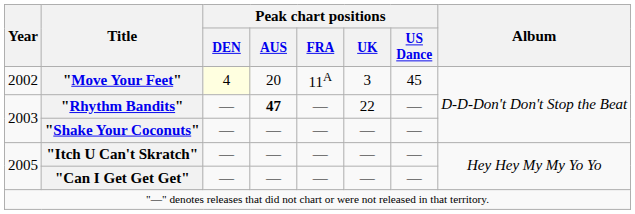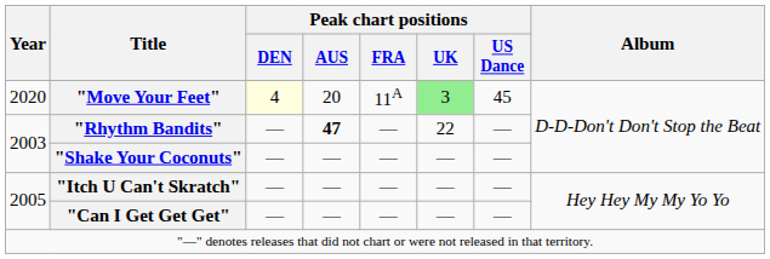 <table class="wikitable plainrowheaders" style="text-align:center;">
 <tr>
 <th rowspan="2">Year</th>
 <th rowspan="2">Title</th>
 <th colspan="5">Peak chart positions</th>
 <th rowspan="2">Album</th>
 </tr>
 <tr>
 <th style="width:3em;font-size:90%"><a href='#'>DEN</a><br></th>
 <th style="width:3em;font-size:90%"><a href='#'>AUS</a><br></th>
 <th style="width:3em;font-size:90%"><a href='#'>FRA</a><br></th>
 <th style="width:3em;font-size:90%"><a href='#'>UK</a><br></th>
 <th style="width:3em;font-size:90%"><a href='#'>US Dance</a><br></th>
 </tr>
 <tr>
-<td>2002</td>
+<td>2020</td>
 <th scope="row">"<a href='#'>Move Your Feet</a>"</th>
 <td style="background: lightyellow;">4</td>
 <td>20</td>
 <td>11<sup>A</sup></td>
-<td>3</td>
+<td style="background: lightgreen;">3</td>
 <td>45</td>
 <td align="center" rowspan=3><em>D-D-Don't Don't Stop the Beat</em></td>
 </tr>
 <tr>
 <td rowspan=2>2003</td>
 <th scope="row">"<a href='#'>Rhythm Bandits</a>"</th>
 <td>—</td>
 <td><strong>47</strong></td>
 <td>—</td>
 <td>22</td>
 <td>—</td>
 </tr>
 <tr>
 <th scope="row">"<a href='#'>Shake Your Coconuts</a>"</th>
 <td>—</td>
 <td>—</td>
 <td>—</td>
 <td>—</td>
 <td>—</td>
 </tr>
 <tr>
 <td rowspan=2>2005</td>
 <th scope="row">"Itch U Can't Skratch"</th>
 <td>—</td>
 <td>—</td>
 <td>—</td>
 <td>—</td>
 <td>—</td>
 <td align="center" rowspan=2><em>Hey Hey My My Yo Yo</em></td>
 </tr>
 <tr>
 <th scope="row">"Can I Get Get Get"</th>
 <td>—</td>
 <td>—</td>
 <td>—</td>
 <td>—</td>
 <td>—</td>
 </tr>
 <tr>
 <td colspan="8" style="text-align:center; font-size:9pt;">"—" denotes releases that did not chart or were not released in that territory.</td>
 </tr>
 </table>
